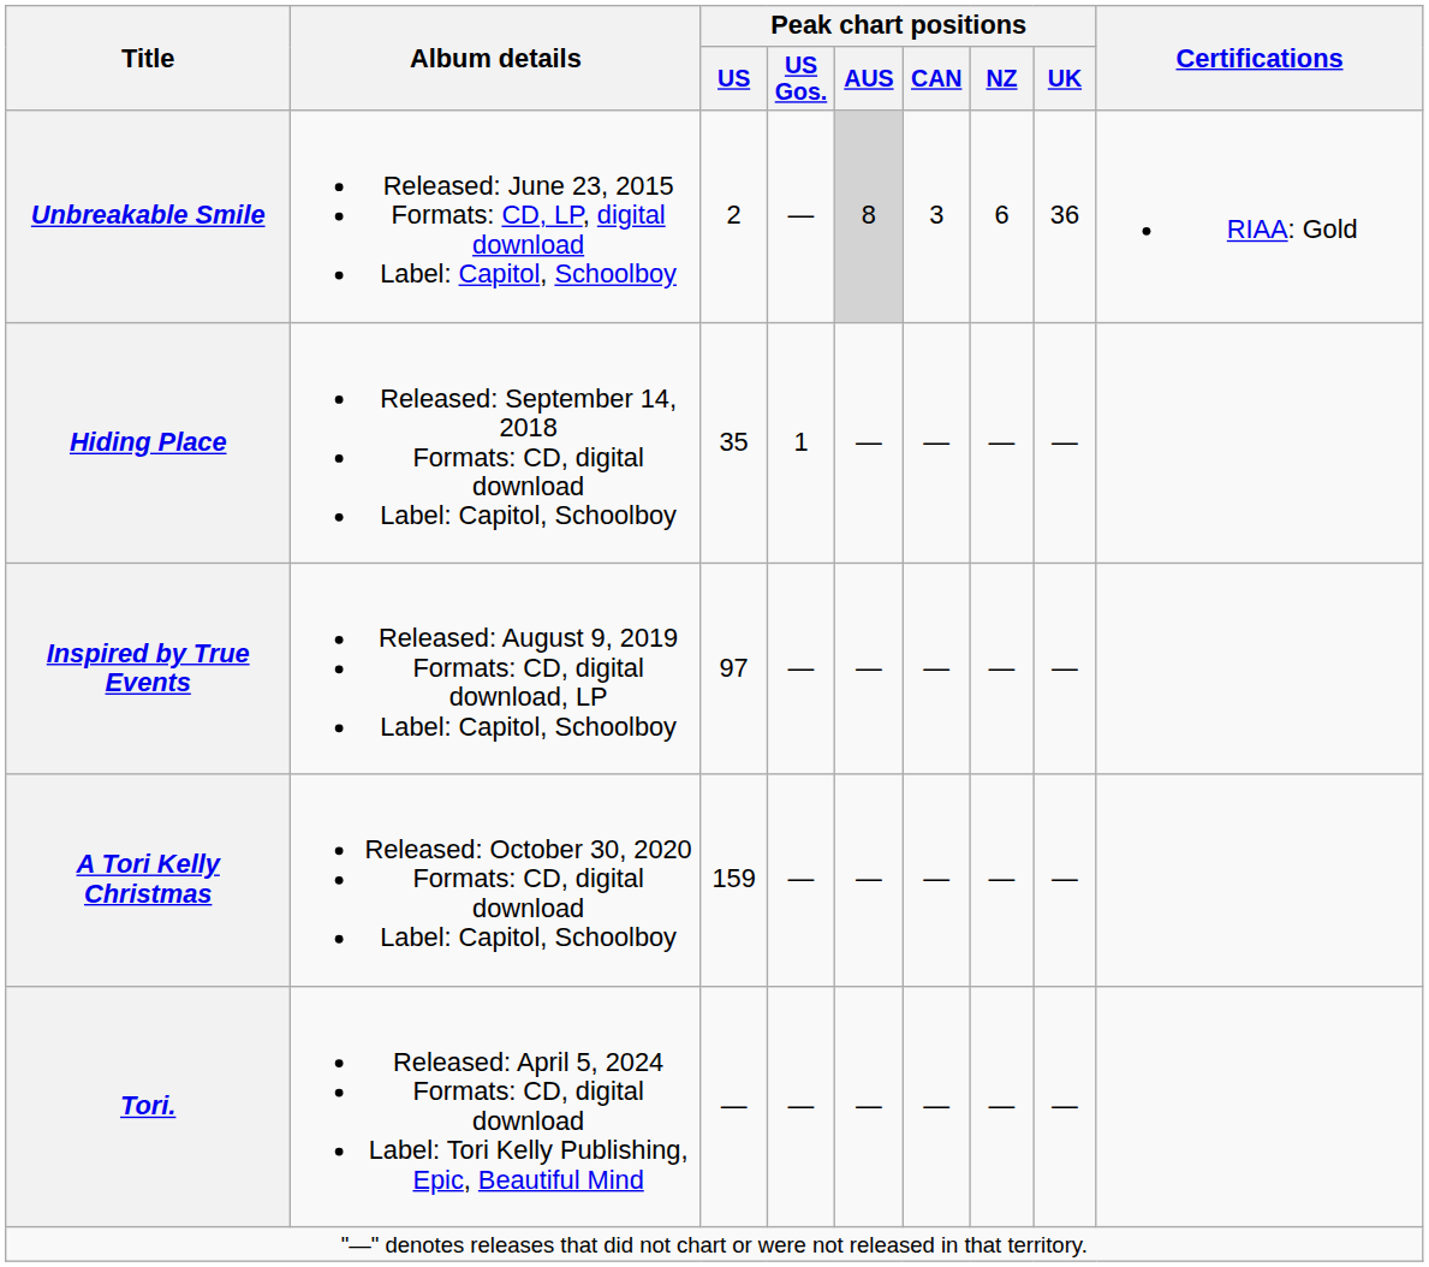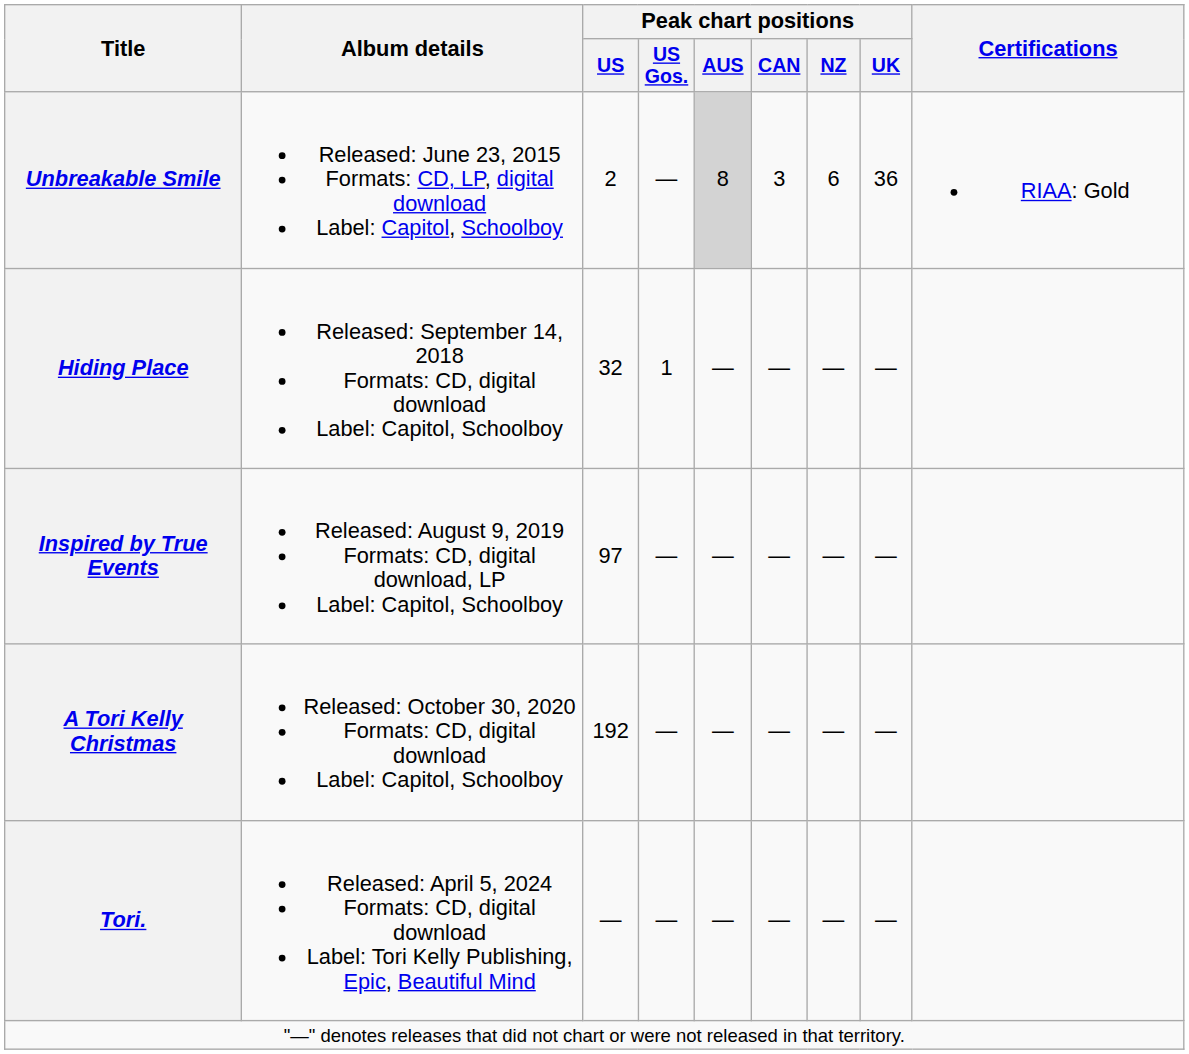 <table class="wikitable plainrowheaders" style="text-align:center;" border="1">
 <tr>
 <th scope="col" rowspan="2" style="width:12em;">Title</th>
 <th scope="col" rowspan="2" style="width:18em;">Album details</th>
 <th scope="col" colspan="6">Peak chart positions</th>
 <th scope="col" rowspan="2" style="width:14em;"><a href='#'>Certifications</a></th>
 </tr>
 <tr>
 <th scope="col" style="width:2.5em;font-size:90%;"><a href='#'>US</a><br></th>
 <th scope="col" style="width:2.5em;font-size:90%;"><a href='#'>US<br>Gos.</a><br></th>
 <th scope="col" style="width:2.5em;font-size:90%;"><a href='#'>AUS</a><br></th>
 <th scope="col" style="width:2.5em;font-size:90%;"><a href='#'>CAN</a><br></th>
 <th scope="col" style="width:2.5em;font-size:90%;"><a href='#'>NZ</a><br></th>
 <th scope="col" style="width:2.5em;font-size:90%;"><a href='#'>UK</a><br></th>
 </tr>
 <tr>
 <th scope="row"><em><a href='#'>Unbreakable Smile</a></em></th>
 <td><br><ul><li>Released: June 23, 2015</li><li>Formats: <a href='#'>CD, LP</a>, <a href='#'>digital download</a></li><li>Label: <a href='#'>Capitol</a>, <a href='#'>Schoolboy</a></li></ul></td>
 <td>2</td>
 <td>—</td>
 <td style="background: lightgrey;">8</td>
 <td>3</td>
 <td>6</td>
 <td>36</td>
 <td><br><ul><li><a href='#'>RIAA</a>: Gold</li></ul></td>
 </tr>
 <tr>
 <th scope="row"><em><a href='#'>Hiding Place</a></em></th>
 <td><br><ul><li>Released: September 14, 2018</li><li>Formats: CD, digital download</li><li>Label: Capitol, Schoolboy</li></ul></td>
-<td>35</td>
+<td>32</td>
 <td>1</td>
 <td>—</td>
 <td>—</td>
 <td>—</td>
 <td>—</td>
 <td></td>
 </tr>
 <tr>
 <th scope="row"><em><a href='#'>Inspired by True Events</a></em></th>
 <td><br><ul><li>Released: August 9, 2019</li><li>Formats: CD, digital download, LP</li><li>Label: Capitol, Schoolboy</li></ul></td>
 <td>97</td>
 <td>—</td>
 <td>—</td>
 <td>—</td>
 <td>—</td>
 <td>—</td>
 <td></td>
 </tr>
 <tr>
 <th scope="row"><em><a href='#'>A Tori Kelly Christmas</a></em></th>
 <td><br><ul><li>Released: October 30, 2020</li><li>Formats: CD, digital download</li><li>Label: Capitol, Schoolboy</li></ul></td>
-<td>159</td>
+<td>192</td>
 <td>—</td>
 <td>—</td>
 <td>—</td>
 <td>—</td>
 <td>—</td>
 <td></td>
 </tr>
 <tr>
 <th scope="row"><em><a href='#'>Tori.</a></em></th>
 <td><br><ul><li>Released: April 5, 2024</li><li>Formats: CD, digital download</li><li>Label: Tori Kelly Publishing, <a href='#'>Epic</a>, <a href='#'>Beautiful Mind</a></li></ul></td>
 <td>—</td>
 <td>—</td>
 <td>—</td>
 <td>—</td>
 <td>—</td>
 <td>—</td>
 <td></td>
 </tr>
 <tr>
 <td colspan="12" style="font-size:85%">"—" denotes releases that did not chart or were not released in that territory.</td>
 </tr>
 </table>
